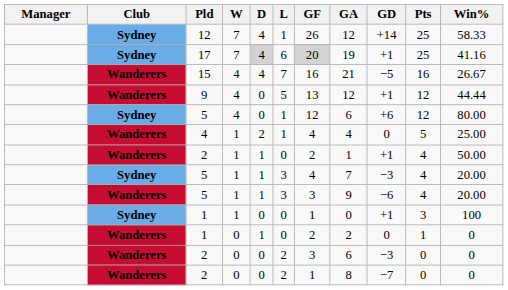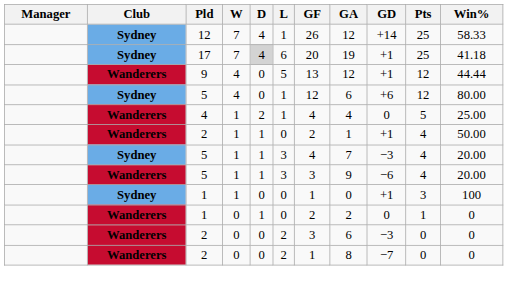 <table class="wikitable" style="width:50%; text-align:center">
 <tr>
 <th>Manager</th>
 <th>Club</th>
 <th>Pld</th>
 <th>W</th>
 <th>D</th>
 <th>L</th>
 <th>GF</th>
 <th>GA</th>
 <th>GD</th>
 <th>Pts</th>
 <th>Win%</th>
 </tr>
 <tr>
 <td></td>
 <td style="background:#6AACE6;"><strong>Sydney</strong></td>
 <td>12</td>
 <td>7</td>
 <td>4</td>
 <td>1</td>
 <td>26</td>
 <td>12</td>
 <td>+14</td>
 <td>25</td>
 <td>58.33</td>
 </tr>
 <tr>
 <td></td>
 <td style="background:#6AACE6;"><strong>Sydney</strong></td>
 <td>17</td>
 <td>7</td>
 <td style="background: lightgrey;">4</td>
 <td>6</td>
-<td style="background: lightgrey;">20</td>
+<td>20</td>
 <td>19</td>
 <td>+1</td>
 <td>25</td>
-<td>41.16</td>
-</tr>
-<tr>
-<td></td>
-<td style="background:#C60C30;"><strong>Wanderers</strong></td>
-<td>15</td>
-<td>4</td>
-<td>4</td>
-<td>7</td>
-<td>16</td>
-<td>21</td>
-<td>−5</td>
-<td>16</td>
-<td>26.67</td>
+<td>41.18</td>
 </tr>
 <tr>
 <td></td>
 <td style="background:#C60C30;"><strong>Wanderers</strong></td>
 <td>9</td>
 <td>4</td>
 <td>0</td>
 <td>5</td>
 <td>13</td>
 <td>12</td>
 <td>+1</td>
 <td>12</td>
 <td>44.44</td>
 </tr>
 <tr>
 <td></td>
 <td style="background:#6AACE6;"><strong>Sydney</strong></td>
 <td>5</td>
 <td>4</td>
 <td>0</td>
 <td>1</td>
 <td>12</td>
 <td>6</td>
 <td>+6</td>
 <td>12</td>
 <td>80.00</td>
 </tr>
 <tr>
 <td></td>
 <td style="background:#C60C30;"><strong>Wanderers</strong></td>
 <td>4</td>
 <td>1</td>
 <td>2</td>
 <td>1</td>
 <td>4</td>
 <td>4</td>
 <td>0</td>
 <td>5</td>
 <td>25.00</td>
 </tr>
 <tr>
 <td></td>
 <td style="background:#C60C30;"><strong>Wanderers</strong></td>
 <td>2</td>
 <td>1</td>
 <td>1</td>
 <td>0</td>
 <td>2</td>
 <td>1</td>
 <td>+1</td>
 <td>4</td>
 <td>50.00</td>
 </tr>
 <tr>
 <td></td>
 <td style="background:#6AACE6;"><strong>Sydney</strong></td>
 <td>5</td>
 <td>1</td>
 <td>1</td>
 <td>3</td>
 <td>4</td>
 <td>7</td>
 <td>−3</td>
 <td>4</td>
 <td>20.00</td>
 </tr>
 <tr>
 <td></td>
 <td style="background:#C60C30;"><strong>Wanderers</strong></td>
 <td>5</td>
 <td>1</td>
 <td>1</td>
 <td>3</td>
 <td>3</td>
 <td>9</td>
 <td>−6</td>
 <td>4</td>
 <td>20.00</td>
 </tr>
 <tr>
 <td></td>
 <td style="background:#6AACE6;"><strong>Sydney</strong></td>
 <td>1</td>
 <td>1</td>
 <td>0</td>
 <td>0</td>
 <td>1</td>
 <td>0</td>
 <td>+1</td>
 <td>3</td>
 <td>100</td>
 </tr>
 <tr>
 <td></td>
 <td style="background:#C60C30;"><strong>Wanderers</strong></td>
 <td>1</td>
 <td>0</td>
 <td>1</td>
 <td>0</td>
 <td>2</td>
 <td>2</td>
 <td>0</td>
 <td>1</td>
 <td>0</td>
 </tr>
 <tr>
 <td></td>
 <td style="background:#C60C30;"><strong>Wanderers</strong></td>
 <td>2</td>
 <td>0</td>
 <td>0</td>
 <td>2</td>
 <td>3</td>
 <td>6</td>
 <td>−3</td>
 <td>0</td>
 <td>0</td>
 </tr>
 <tr>
 <td></td>
 <td style="background:#C60C30;"><strong>Wanderers</strong></td>
 <td>2</td>
 <td>0</td>
 <td>0</td>
 <td>2</td>
 <td>1</td>
 <td>8</td>
 <td>−7</td>
 <td>0</td>
 <td>0</td>
 </tr>
 </table>
